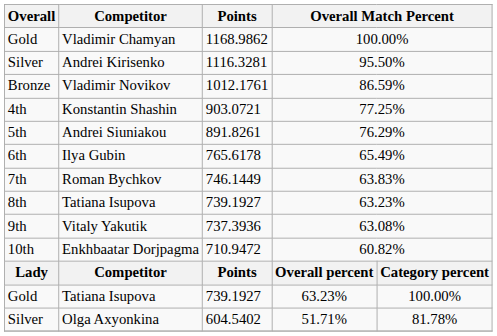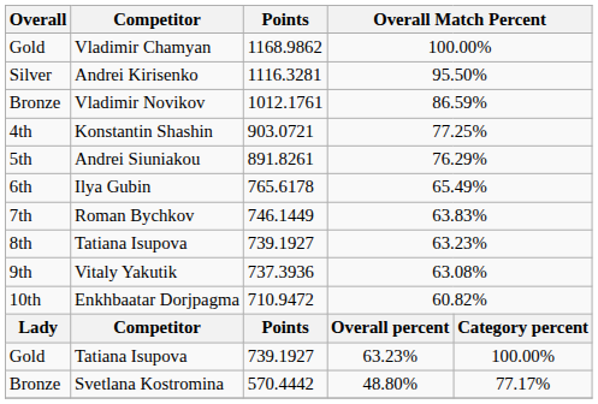 <table class="wikitable sortable" style="text-align: left;">
 <tr>
 <th>Overall</th>
 <th>Competitor</th>
 <th>Points</th>
 <th colspan="2">Overall Match Percent</th>
 </tr>
 <tr>
 <td> Gold</td>
 <td>Vladimir Chamyan</td>
 <td>1168.9862</td>
 <td colspan="2" style="text-align: center;">100.00%</td>
 </tr>
 <tr>
 <td> Silver</td>
 <td> Andrei Kirisenko</td>
 <td>1116.3281</td>
 <td colspan="2" style="text-align: center;">95.50%</td>
 </tr>
 <tr>
 <td> Bronze</td>
 <td> Vladimir Novikov</td>
 <td>1012.1761</td>
 <td colspan="2" style="text-align: center;">86.59%</td>
 </tr>
 <tr>
 <td>4th</td>
 <td> Konstantin Shashin</td>
 <td>903.0721</td>
 <td colspan="2" style="text-align: center;">77.25%</td>
 </tr>
 <tr>
 <td>5th</td>
 <td> Andrei Siuniakou</td>
 <td>891.8261</td>
 <td colspan="2" style="text-align: center;">76.29%</td>
 </tr>
 <tr>
 <td>6th</td>
 <td> Ilya Gubin</td>
 <td>765.6178</td>
 <td colspan="2" style="text-align: center;">65.49%</td>
 </tr>
 <tr>
 <td>7th</td>
 <td> Roman Bychkov</td>
 <td>746.1449</td>
 <td colspan="2" style="text-align: center;">63.83%</td>
 </tr>
 <tr>
 <td>8th</td>
 <td> Tatiana Isupova</td>
 <td>739.1927</td>
 <td colspan="2" style="text-align: center;">63.23%</td>
 </tr>
 <tr>
 <td>9th</td>
 <td> Vitaly Yakutik</td>
 <td>737.3936</td>
 <td colspan="2" style="text-align: center;">63.08%</td>
 </tr>
 <tr>
 <td>10th</td>
 <td> Enkhbaatar Dorjpagma</td>
 <td>710.9472</td>
 <td colspan="2" style="text-align: center;">60.82%</td>
 </tr>
 <tr>
 <th>Lady</th>
 <th>Competitor</th>
 <th>Points</th>
 <th>Overall percent</th>
 <th>Category percent</th>
 </tr>
 <tr>
 <td> Gold</td>
 <td> Tatiana Isupova</td>
 <td>739.1927</td>
 <td style="text-align: center;">63.23%</td>
 <td style="text-align: center;">100.00%</td>
 </tr>
 <tr>
-<td> Silver</td>
-<td> Olga Axyonkina</td>
-<td>604.5402</td>
-<td style="text-align: center;">51.71%</td>
-<td style="text-align: center;">81.78%</td>
+<td> Bronze</td>
+<td> Svetlana Kostromina</td>
+<td>570.4442</td>
+<td style="text-align: center;">48.80%</td>
+<td style="text-align: center;">77.17%</td>
 </tr>
 <tr>
 </tr>
 </table>
